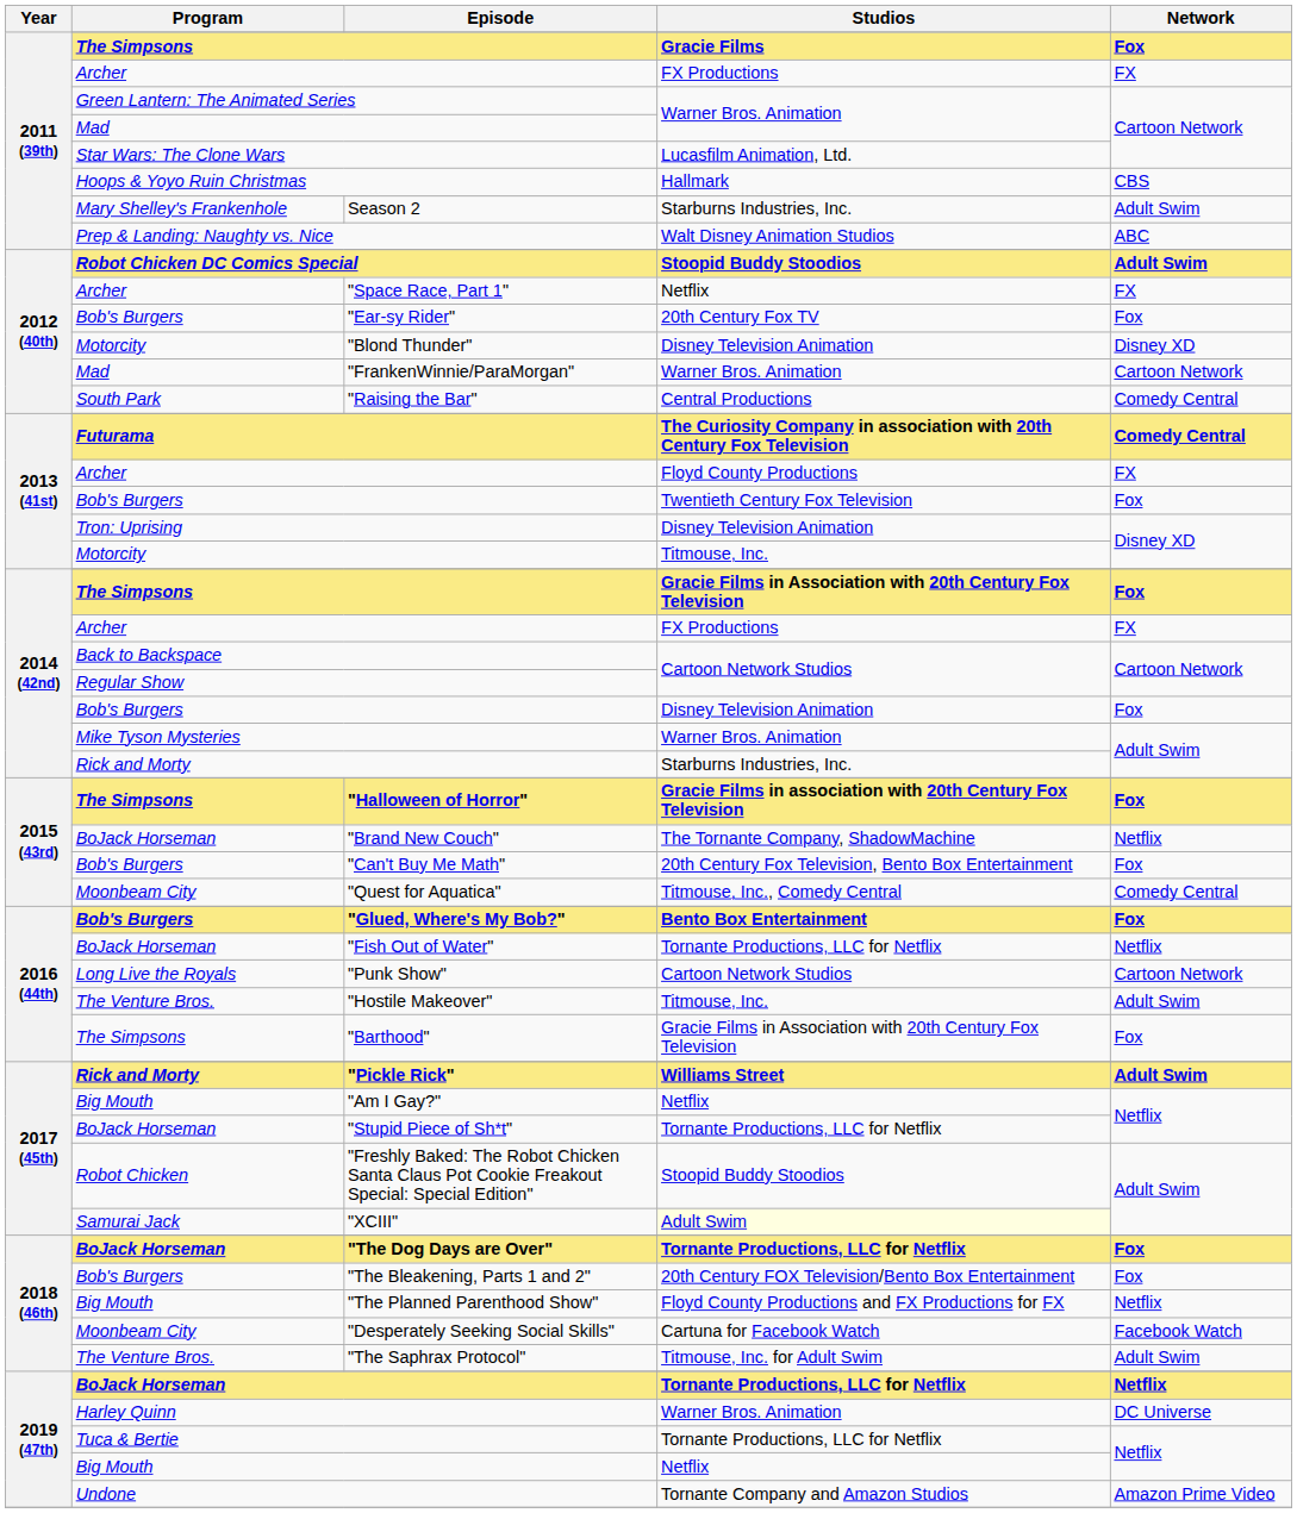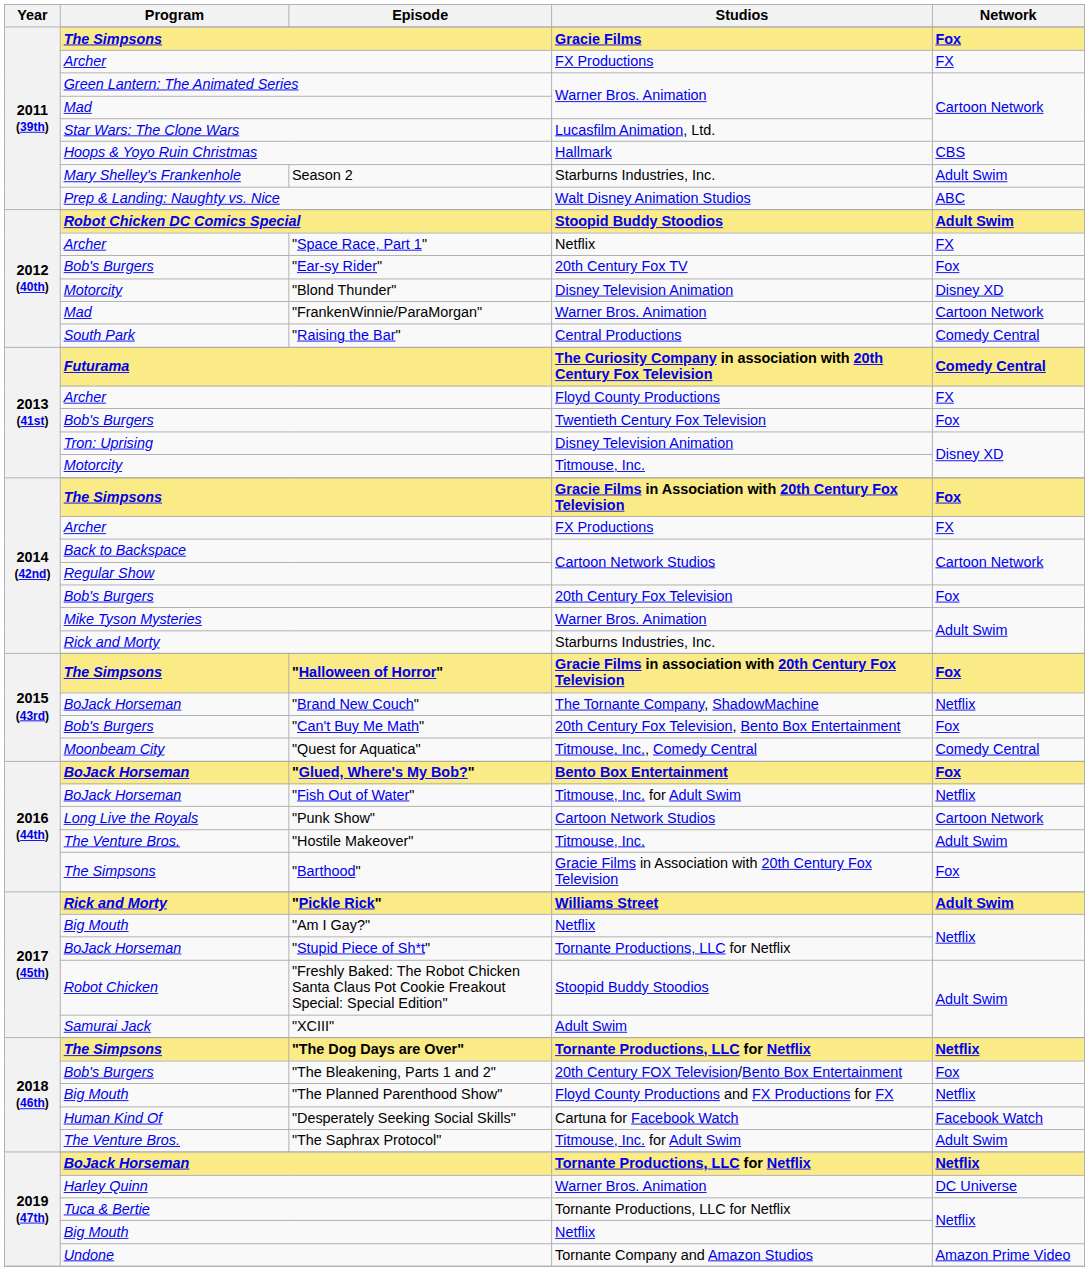 <table class="wikitable" style="width:95%;">
 <tr>
 <th style="width:3%;">Year</th>
 <th style="width:15%;">Program</th>
 <th style="width:15%;">Episode</th>
 <th style="width:25%;">Studios</th>
 <th style="width:10%;">Network</th>
 </tr>
 <tr>
 <th rowspan="9" style="text-align:center;">2011 <br><small>(<a href='#'>39th</a>)</small><br></th>
 </tr>
 <tr style="background:#FAEB86">
 <td colspan="2"><strong><em><a href='#'>The Simpsons</a></em></strong></td>
 <td><strong><a href='#'>Gracie Films</a></strong></td>
 <td><strong><a href='#'>Fox</a></strong></td>
 </tr>
 <tr>
 <td colspan="2"><em><a href='#'>Archer</a></em></td>
 <td><a href='#'>FX Productions</a></td>
 <td><a href='#'>FX</a></td>
 </tr>
 <tr>
 <td colspan="2"><em><a href='#'>Green Lantern: The Animated Series</a></em></td>
 <td rowspan="2"><a href='#'>Warner Bros. Animation</a></td>
 <td rowspan="3"><a href='#'>Cartoon Network</a></td>
 </tr>
 <tr>
 <td colspan="2"><em><a href='#'>Mad</a></em></td>
 </tr>
 <tr>
 <td colspan="2"><em><a href='#'>Star Wars: The Clone Wars</a></em></td>
 <td><a href='#'>Lucasfilm Animation</a>, Ltd.</td>
 </tr>
 <tr>
 <td colspan="2"><em><a href='#'>Hoops & Yoyo Ruin Christmas</a></em></td>
 <td><a href='#'>Hallmark</a></td>
 <td><a href='#'>CBS</a></td>
 </tr>
 <tr>
 <td><em><a href='#'>Mary Shelley's Frankenhole</a></em></td>
 <td>Season 2</td>
 <td>Starburns Industries, Inc.</td>
 <td><a href='#'>Adult Swim</a></td>
 </tr>
 <tr>
 <td colspan="2"><em><a href='#'>Prep & Landing: Naughty vs. Nice</a></em></td>
 <td><a href='#'>Walt Disney Animation Studios</a></td>
 <td><a href='#'>ABC</a></td>
 </tr>
 <tr>
 <th rowspan="7" style="text-align:center;">2012 <br><small>(<a href='#'>40th</a>)</small><br></th>
 </tr>
 <tr style="background:#FAEB86">
 <td colspan="2"><strong><em><a href='#'>Robot Chicken DC Comics Special</a></em></strong></td>
 <td><strong><a href='#'>Stoopid Buddy Stoodios</a></strong></td>
 <td><strong><a href='#'>Adult Swim</a></strong></td>
 </tr>
 <tr>
 <td><em><a href='#'>Archer</a></em></td>
 <td>"<a href='#'>Space Race, Part 1</a>"</td>
 <td>Netflix</td>
 <td><a href='#'>FX</a></td>
 </tr>
 <tr>
 <td><em><a href='#'>Bob's Burgers</a></em></td>
 <td>"<a href='#'>Ear-sy Rider</a>"</td>
 <td><a href='#'>20th Century Fox TV</a></td>
 <td><a href='#'>Fox</a></td>
 </tr>
 <tr>
 <td><em><a href='#'>Motorcity</a></em></td>
 <td>"Blond Thunder"</td>
 <td><a href='#'>Disney Television Animation</a></td>
 <td><a href='#'>Disney XD</a></td>
 </tr>
 <tr>
 <td><em><a href='#'>Mad</a></em></td>
 <td>"FrankenWinnie/ParaMorgan"</td>
 <td><a href='#'>Warner Bros. Animation</a></td>
 <td><a href='#'>Cartoon Network</a></td>
 </tr>
 <tr>
 <td><em><a href='#'>South Park</a></em></td>
 <td>"<a href='#'>Raising the Bar</a>"</td>
 <td><a href='#'>Central Productions</a></td>
 <td><a href='#'>Comedy Central</a></td>
 </tr>
 <tr>
 <th rowspan="6" style="text-align:center;">2013 <br><small>(<a href='#'>41st</a>)</small><br></th>
 </tr>
 <tr style="background:#FAEB86">
 <td colspan="2"><strong><em><a href='#'>Futurama</a></em></strong></td>
 <td><strong><a href='#'>The Curiosity Company</a> in association with <a href='#'>20th Century Fox Television</a></strong></td>
 <td><strong><a href='#'>Comedy Central</a></strong></td>
 </tr>
 <tr>
 <td colspan="2"><em><a href='#'>Archer</a></em></td>
 <td><a href='#'>Floyd County Productions</a></td>
 <td><a href='#'>FX</a></td>
 </tr>
 <tr>
 <td colspan="2"><em><a href='#'>Bob's Burgers</a></em></td>
 <td><a href='#'>Twentieth Century Fox Television</a></td>
 <td><a href='#'>Fox</a></td>
 </tr>
 <tr>
 <td colspan="2"><em><a href='#'>Tron: Uprising</a></em></td>
 <td><a href='#'>Disney Television Animation</a></td>
 <td rowspan="2"><a href='#'>Disney XD</a></td>
 </tr>
 <tr>
 <td colspan="2"><em><a href='#'>Motorcity</a></em></td>
 <td><a href='#'>Titmouse, Inc.</a></td>
 </tr>
 <tr>
 <th rowspan="8" style="text-align:center;">2014 <br><small>(<a href='#'>42nd</a>)</small><br></th>
 </tr>
 <tr style="background:#FAEB86">
 <td colspan="2"><strong><em><a href='#'>The Simpsons</a></em></strong></td>
 <td><strong><a href='#'>Gracie Films</a> in Association with <a href='#'>20th Century Fox Television</a></strong></td>
 <td><strong><a href='#'>Fox</a></strong></td>
 </tr>
 <tr>
 <td colspan="2"><em><a href='#'>Archer</a></em></td>
 <td><a href='#'>FX Productions</a></td>
 <td><a href='#'>FX</a></td>
 </tr>
 <tr>
 <td colspan="2"><em><a href='#'>Back to Backspace</a></em></td>
 <td rowspan="2"><a href='#'>Cartoon Network Studios</a></td>
 <td rowspan="2"><a href='#'>Cartoon Network</a></td>
 </tr>
 <tr>
 <td colspan="2"><em><a href='#'>Regular Show</a></em></td>
 </tr>
 <tr>
 <td colspan="2"><em><a href='#'>Bob's Burgers</a></em></td>
-<td><a href='#'>Disney Television Animation</a></td>
+<td><a href='#'>20th Century Fox Television</a></td>
 <td><a href='#'>Fox</a></td>
 </tr>
 <tr>
 <td colspan="2"><em><a href='#'>Mike Tyson Mysteries</a></em></td>
 <td><a href='#'>Warner Bros. Animation</a></td>
 <td rowspan="2"><a href='#'>Adult Swim</a></td>
 </tr>
 <tr>
 <td colspan="2"><em><a href='#'>Rick and Morty</a></em></td>
 <td>Starburns Industries, Inc.</td>
 </tr>
 <tr>
 <th rowspan="5" style="text-align:center;">2015 <br><small>(<a href='#'>43rd</a>)</small><br></th>
 </tr>
 <tr style="background:#FAEB86">
 <td><strong><em><a href='#'>The Simpsons</a></em></strong></td>
 <td><strong>"<a href='#'>Halloween of Horror</a>"</strong></td>
 <td><strong><a href='#'>Gracie Films</a> in association with <a href='#'>20th Century Fox Television</a></strong></td>
 <td><strong><a href='#'>Fox</a></strong></td>
 </tr>
 <tr>
 <td><em><a href='#'>BoJack Horseman</a></em></td>
 <td>"<a href='#'>Brand New Couch</a>"</td>
 <td><a href='#'>The Tornante Company</a>, <a href='#'>ShadowMachine</a></td>
 <td><a href='#'>Netflix</a></td>
 </tr>
 <tr>
 <td><em><a href='#'>Bob's Burgers</a></em></td>
 <td>"<a href='#'>Can't Buy Me Math</a>"</td>
 <td><a href='#'>20th Century Fox Television</a>, <a href='#'>Bento Box Entertainment</a></td>
 <td><a href='#'>Fox</a></td>
 </tr>
 <tr>
 <td><em><a href='#'>Moonbeam City</a></em></td>
 <td>"Quest for Aquatica"</td>
 <td><a href='#'>Titmouse, Inc.</a>, <a href='#'>Comedy Central</a></td>
 <td><a href='#'>Comedy Central</a></td>
 </tr>
 <tr>
 <th rowspan="6" style="text-align:center;">2016 <br><small>(<a href='#'>44th</a>)</small><br></th>
 </tr>
 <tr style="background:#FAEB86">
-<td><strong><em><a href='#'>Bob's Burgers</a></em></strong></td>
+<td><strong><em><a href='#'>BoJack Horseman</a></em></strong></td>
 <td><strong>"<a href='#'>Glued, Where's My Bob?</a>"</strong></td>
 <td><strong><a href='#'>Bento Box Entertainment</a></strong></td>
 <td><strong><a href='#'>Fox</a></strong></td>
 </tr>
 <tr>
 <td><em><a href='#'>BoJack Horseman</a></em></td>
 <td>"<a href='#'>Fish Out of Water</a>"</td>
-<td><a href='#'>Tornante Productions, LLC</a> for <a href='#'>Netflix</a></td>
+<td><a href='#'>Titmouse, Inc.</a> for <a href='#'>Adult Swim</a></td>
 <td><a href='#'>Netflix</a></td>
 </tr>
 <tr>
 <td><em><a href='#'>Long Live the Royals</a></em></td>
 <td>"Punk Show"</td>
 <td><a href='#'>Cartoon Network Studios</a></td>
 <td><a href='#'>Cartoon Network</a></td>
 </tr>
 <tr>
 <td><em><a href='#'>The Venture Bros.</a></em></td>
 <td>"Hostile Makeover"</td>
 <td><a href='#'>Titmouse, Inc.</a></td>
 <td><a href='#'>Adult Swim</a></td>
 </tr>
 <tr>
 <td><em><a href='#'>The Simpsons</a></em></td>
 <td>"<a href='#'>Barthood</a>"</td>
 <td><a href='#'>Gracie Films</a> in Association with <a href='#'>20th Century Fox Television</a></td>
 <td><a href='#'>Fox</a></td>
 </tr>
 <tr>
 <th rowspan="6" style="text-align:center;">2017 <br><small>(<a href='#'>45th</a>)</small><br></th>
 </tr>
 <tr style="background:#FAEB86">
 <td><strong><em><a href='#'>Rick and Morty</a></em></strong></td>
 <td><strong>"<a href='#'>Pickle Rick</a>"</strong></td>
 <td><strong><a href='#'>Williams Street</a></strong></td>
 <td><strong><a href='#'>Adult Swim</a></strong></td>
 </tr>
 <tr>
 <td><em><a href='#'>Big Mouth</a></em></td>
 <td>"Am I Gay?"</td>
 <td><a href='#'>Netflix</a></td>
 <td rowspan="2"><a href='#'>Netflix</a></td>
 </tr>
 <tr>
 <td><em><a href='#'>BoJack Horseman</a></em></td>
 <td>"<a href='#'>Stupid Piece of Sh*t</a>"</td>
 <td><a href='#'>Tornante Productions, LLC</a> for Netflix</td>
 </tr>
 <tr>
 <td><em><a href='#'>Robot Chicken</a></em></td>
 <td>"Freshly Baked: The Robot Chicken Santa Claus Pot Cookie Freakout Special: Special Edition"</td>
 <td><a href='#'>Stoopid Buddy Stoodios</a></td>
 <td rowspan="2"><a href='#'>Adult Swim</a></td>
 </tr>
 <tr>
 <td><em><a href='#'>Samurai Jack</a></em></td>
 <td>"XCIII"</td>
-<td style="background: lightyellow;"><a href='#'>Adult Swim</a></td>
+<td><a href='#'>Adult Swim</a></td>
 </tr>
 <tr>
 <th rowspan="6" style="text-align:center;">2018 <br><small>(<a href='#'>46th</a>)</small><br></th>
 </tr>
 <tr style="background:#FAEB86">
-<td><strong><em><a href='#'>BoJack Horseman</a></em></strong></td>
+<td><strong><em><a href='#'>The Simpsons</a></em></strong></td>
 <td><strong>"The Dog Days are Over"</strong></td>
 <td><strong><a href='#'>Tornante Productions, LLC</a> for <a href='#'>Netflix</a></strong></td>
-<td><strong><a href='#'>Fox</a></strong></td>
+<td><strong><a href='#'>Netflix</a></strong></td>
 </tr>
 <tr>
 <td><em><a href='#'>Bob's Burgers</a></em></td>
 <td>"The Bleakening, Parts 1 and 2"</td>
 <td><a href='#'>20th Century FOX Television</a>/<a href='#'>Bento Box Entertainment</a></td>
 <td><a href='#'>Fox</a></td>
 </tr>
 <tr>
 <td><em><a href='#'>Big Mouth</a></em></td>
 <td>"The Planned Parenthood Show"</td>
 <td><a href='#'>Floyd County Productions</a> and <a href='#'>FX Productions</a> for <a href='#'>FX</a></td>
 <td><a href='#'>Netflix</a></td>
 </tr>
 <tr>
-<td><em><a href='#'>Moonbeam City</a></em></td>
+<td><em><a href='#'>Human Kind Of</a></em></td>
 <td>"Desperately Seeking Social Skills"</td>
 <td>Cartuna for <a href='#'>Facebook Watch</a></td>
 <td><a href='#'>Facebook Watch</a></td>
 </tr>
 <tr>
 <td><em><a href='#'>The Venture Bros.</a></em></td>
 <td>"The Saphrax Protocol"</td>
 <td><a href='#'>Titmouse, Inc.</a> for <a href='#'>Adult Swim</a></td>
 <td><a href='#'>Adult Swim</a></td>
 </tr>
 <tr>
 <th rowspan="6" style="text-align:center;">2019 <br><small>(<a href='#'>47th</a>)</small><br></th>
 </tr>
 <tr style="background:#FAEB86">
 <td colspan="2"><strong><em><a href='#'>BoJack Horseman</a></em></strong></td>
 <td><strong><a href='#'>Tornante Productions, LLC</a> for <a href='#'>Netflix</a></strong></td>
 <td><strong><a href='#'>Netflix</a></strong></td>
 </tr>
 <tr>
 <td colspan="2"><em><a href='#'>Harley Quinn</a></em></td>
 <td><a href='#'>Warner Bros. Animation</a></td>
 <td><a href='#'>DC Universe</a></td>
 </tr>
 <tr>
 <td colspan="2"><em><a href='#'>Tuca & Bertie</a></em></td>
 <td>Tornante Productions, LLC for Netflix</td>
 <td rowspan="2"><a href='#'>Netflix</a></td>
 </tr>
 <tr>
 <td colspan="2"><em><a href='#'>Big Mouth</a></em></td>
 <td><a href='#'>Netflix</a></td>
 </tr>
 <tr>
 <td colspan="2"><em><a href='#'>Undone</a></em></td>
 <td>Tornante Company and <a href='#'>Amazon Studios</a></td>
 <td><a href='#'>Amazon Prime Video</a></td>
 </tr>
 <tr>
 </tr>
 </table>
